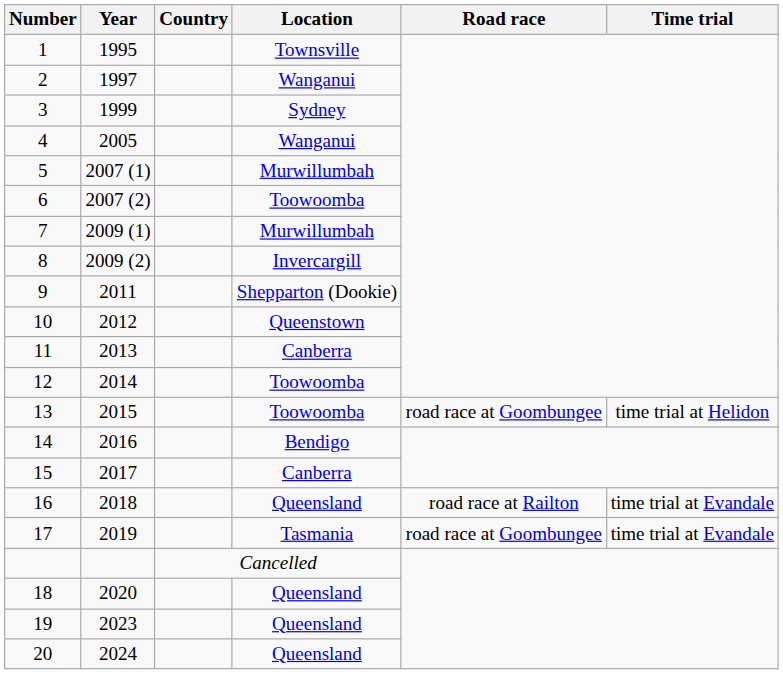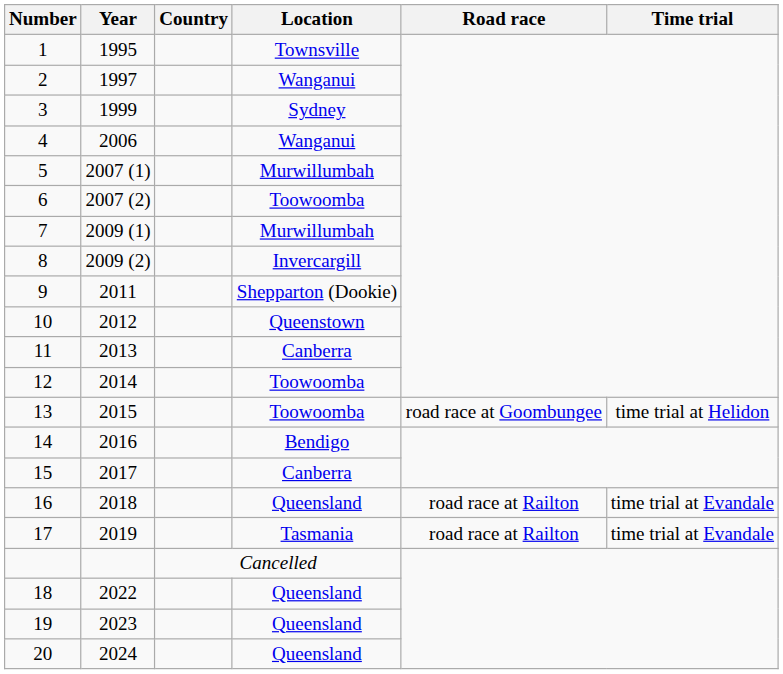 <table class="wikitable" style="text-align:center">
 <tr>
 <th>Number</th>
 <th>Year</th>
 <th>Country</th>
 <th>Location</th>
 <th>Road race</th>
 <th>Time trial</th>
 </tr>
 <tr>
 <td>1</td>
 <td>1995</td>
 <td></td>
 <td><a href='#'>Townsville</a></td>
 </tr>
 <tr>
 <td>2</td>
 <td>1997</td>
 <td></td>
 <td><a href='#'>Wanganui</a></td>
 </tr>
 <tr>
 <td>3</td>
 <td>1999</td>
 <td></td>
 <td><a href='#'>Sydney</a></td>
 </tr>
 <tr>
 <td>4</td>
-<td>2005</td>
+<td>2006</td>
 <td></td>
 <td><a href='#'>Wanganui</a></td>
 </tr>
 <tr>
 <td>5</td>
 <td>2007 (1)</td>
 <td></td>
 <td><a href='#'>Murwillumbah</a></td>
 </tr>
 <tr>
 <td>6</td>
 <td>2007 (2)</td>
 <td></td>
 <td><a href='#'>Toowoomba</a></td>
 </tr>
 <tr>
 <td>7</td>
 <td>2009 (1)</td>
 <td></td>
 <td><a href='#'>Murwillumbah</a></td>
 </tr>
 <tr>
 <td>8</td>
 <td>2009 (2)</td>
 <td></td>
 <td><a href='#'>Invercargill</a></td>
 </tr>
 <tr>
 <td>9</td>
 <td>2011</td>
 <td></td>
 <td><a href='#'>Shepparton</a> (Dookie)</td>
 </tr>
 <tr>
 <td>10</td>
 <td>2012</td>
 <td></td>
 <td><a href='#'>Queenstown</a></td>
 </tr>
 <tr>
 <td>11</td>
 <td>2013</td>
 <td></td>
 <td><a href='#'>Canberra</a></td>
 </tr>
 <tr>
 <td>12</td>
 <td>2014</td>
 <td></td>
 <td><a href='#'>Toowoomba</a></td>
 </tr>
 <tr>
 <td>13</td>
 <td>2015</td>
 <td></td>
 <td><a href='#'>Toowoomba</a></td>
 <td>road race at <a href='#'>Goombungee</a></td>
 <td>time trial at <a href='#'>Helidon</a></td>
 </tr>
 <tr>
 <td>14</td>
 <td>2016</td>
 <td></td>
 <td><a href='#'>Bendigo</a></td>
 </tr>
 <tr>
 <td>15</td>
 <td>2017</td>
 <td></td>
 <td><a href='#'>Canberra</a></td>
 </tr>
 <tr>
 <td>16</td>
 <td>2018</td>
 <td></td>
 <td><a href='#'>Queensland</a></td>
 <td>road race at <a href='#'>Railton</a></td>
 <td>time trial at <a href='#'>Evandale</a></td>
 </tr>
 <tr>
 <td>17</td>
 <td>2019</td>
 <td></td>
 <td><a href='#'>Tasmania</a></td>
-<td>road race at <a href='#'>Goombungee</a></td>
+<td>road race at <a href='#'>Railton</a></td>
 <td>time trial at <a href='#'>Evandale</a></td>
 </tr>
 <tr>
 <td></td>
 <td></td>
 <td colspan=2><em>Cancelled</em></td>
 </tr>
 <tr>
 <td>18</td>
-<td>2020</td>
+<td>2022</td>
 <td></td>
 <td><a href='#'>Queensland</a></td>
 </tr>
 <tr>
 <td>19</td>
 <td>2023</td>
 <td></td>
 <td><a href='#'>Queensland</a></td>
 </tr>
 <tr>
 <td>20</td>
 <td>2024</td>
 <td></td>
 <td><a href='#'>Queensland</a></td>
 </tr>
 </table>
